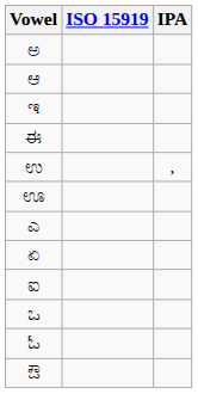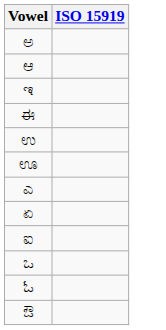 <table class="wikitable" border="1" style="text-align:center;">
 <tr>
 <th>Vowel</th>
 <th><a href='#'>ISO 15919</a></th>
-<th>IPA</th>
 </tr>
 <tr>
 <td>ಅ</td>
-<td></td>
 <td></td>
 </tr>
 <tr>
 <td>ಆ</td>
 <td></td>
-<td></td>
 </tr>
 <tr>
 <td>ಇ</td>
-<td></td>
 <td></td>
 </tr>
 <tr>
 <td>ಈ</td>
 <td></td>
-<td></td>
 </tr>
 <tr>
 <td>ಉ</td>
 <td></td>
-<td>, </td>
 </tr>
 <tr>
 <td>ಊ</td>
-<td></td>
 <td></td>
 </tr>
 <tr>
 <td>ಎ</td>
 <td></td>
-<td></td>
 </tr>
 <tr>
 <td>ಏ</td>
-<td></td>
 <td></td>
 </tr>
 <tr>
 <td>ಐ</td>
 <td></td>
-<td></td>
 </tr>
 <tr>
 <td>ಒ</td>
-<td></td>
 <td></td>
 </tr>
 <tr>
 <td>ಓ</td>
 <td></td>
-<td></td>
 </tr>
 <tr>
 <td>ಔ</td>
 <td></td>
-<td></td>
 </tr>
 </table>
